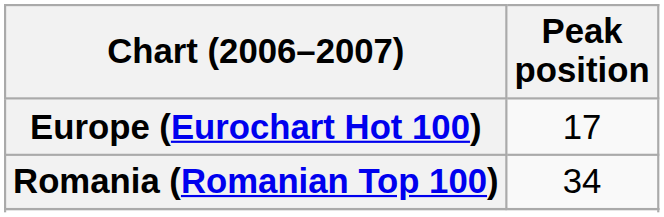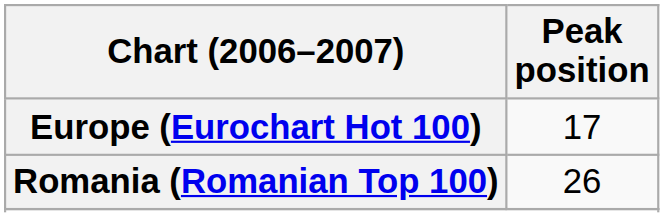 <table class="wikitable sortable plainrowheaders" style="text-align:center">
 <tr>
 <th>Chart (2006–2007)</th>
 <th>Peak<br>position</th>
 </tr>
 <tr>
 <th scope="row">Europe (<a href='#'>Eurochart Hot 100</a>)</th>
 <td>17</td>
 </tr>
 <tr>
 <th scope="row">Romania (<a href='#'>Romanian Top 100</a>)</th>
-<td>34</td>
+<td>26</td>
 </tr>
 <tr>
 </tr>
 <tr>
 </tr>
 <tr>
 </tr>
 </table>
